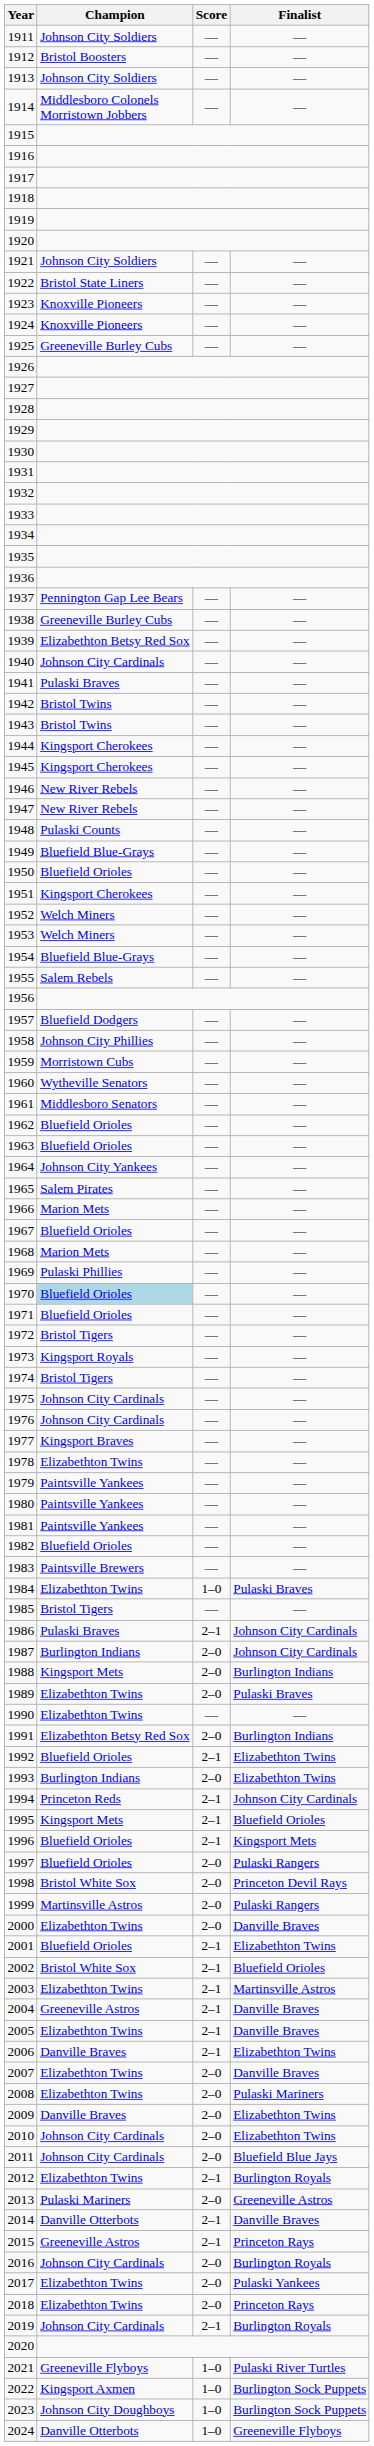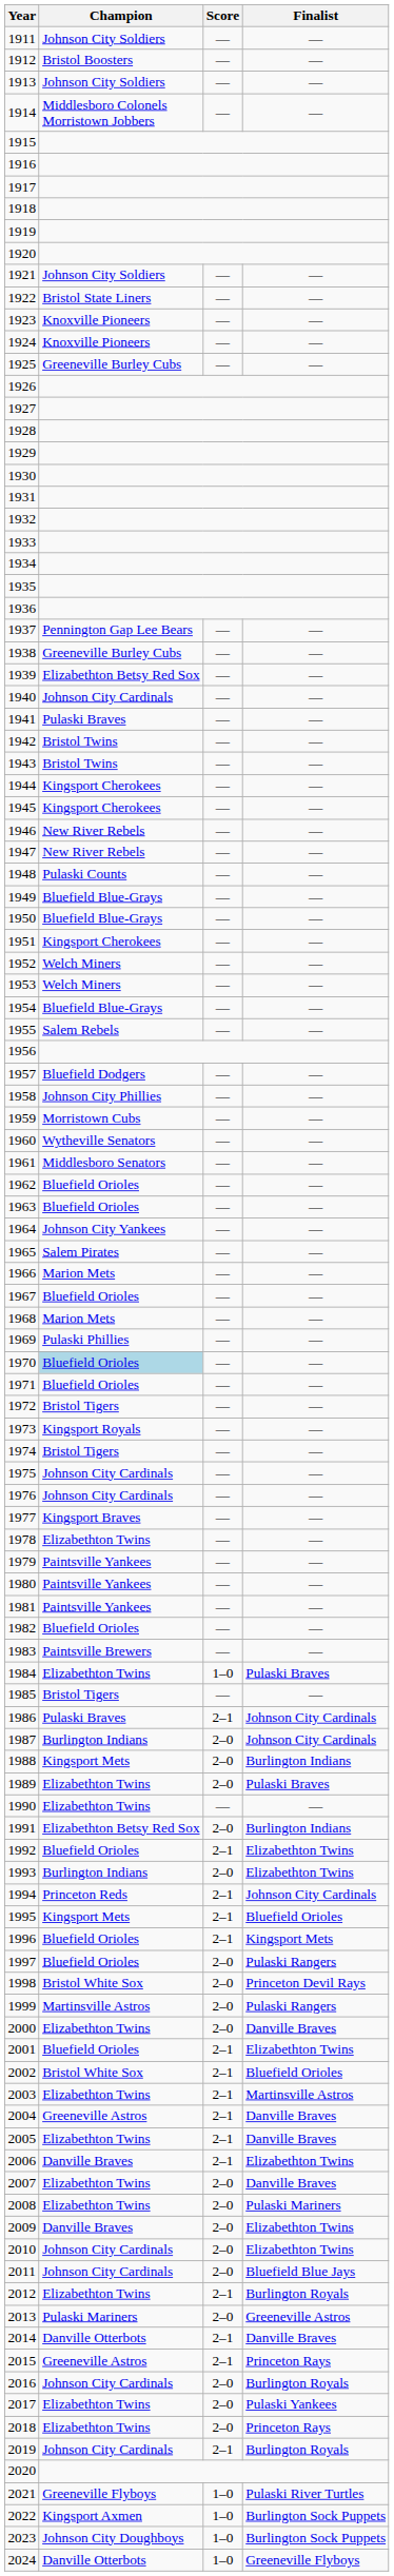 <table class="wikitable sortable" style="text-align:center;">
 <tr>
 <th>Year</th>
 <th>Champion</th>
 <th class="unsortable">Score</th>
 <th>Finalist</th>
 </tr>
 <tr>
 <td>1911</td>
 <td align=left><a href='#'>Johnson City Soldiers</a></td>
 <td>—</td>
 <td>—</td>
 </tr>
 <tr>
 <td>1912</td>
 <td align=left><a href='#'>Bristol Boosters</a></td>
 <td>—</td>
 <td>—</td>
 </tr>
 <tr>
 <td>1913</td>
 <td align=left><a href='#'>Johnson City Soldiers</a></td>
 <td>—</td>
 <td>—</td>
 </tr>
 <tr>
 <td>1914</td>
 <td align=left><a href='#'>Middlesboro Colonels</a><br><a href='#'>Morristown Jobbers</a></td>
 <td>—</td>
 <td>—</td>
 </tr>
 <tr>
 <td>1915</td>
 <td colspan=3; align=center></td>
 </tr>
 <tr>
 <td>1916</td>
 <td colspan=3; align=center></td>
 </tr>
 <tr>
 <td>1917</td>
 <td colspan=3; align=center></td>
 </tr>
 <tr>
 <td>1918</td>
 <td colspan=3; align=center></td>
 </tr>
 <tr>
 <td>1919</td>
 <td colspan=3; align=center></td>
 </tr>
 <tr>
 <td>1920</td>
 <td colspan=3; align=center></td>
 </tr>
 <tr>
 <td>1921</td>
 <td align=left><a href='#'>Johnson City Soldiers</a></td>
 <td>—</td>
 <td>—</td>
 </tr>
 <tr>
 <td>1922</td>
 <td align=left><a href='#'>Bristol State Liners</a></td>
 <td>—</td>
 <td>—</td>
 </tr>
 <tr>
 <td>1923</td>
 <td align=left><a href='#'>Knoxville Pioneers</a></td>
 <td>—</td>
 <td>—</td>
 </tr>
 <tr>
 <td>1924</td>
 <td align=left><a href='#'>Knoxville Pioneers</a></td>
 <td>—</td>
 <td>—</td>
 </tr>
 <tr>
 <td>1925</td>
 <td align=left><a href='#'>Greeneville Burley Cubs</a></td>
 <td>—</td>
 <td>—</td>
 </tr>
 <tr>
 <td>1926</td>
 <td colspan=3; align=center></td>
 </tr>
 <tr>
 <td>1927</td>
 <td colspan=3; align=center></td>
 </tr>
 <tr>
 <td>1928</td>
 <td colspan=3; align=center></td>
 </tr>
 <tr>
 <td>1929</td>
 <td colspan=3; align=center></td>
 </tr>
 <tr>
 <td>1930</td>
 <td colspan=3; align=center></td>
 </tr>
 <tr>
 <td>1931</td>
 <td colspan=3; align=center></td>
 </tr>
 <tr>
 <td>1932</td>
 <td colspan=3; align=center></td>
 </tr>
 <tr>
 <td>1933</td>
 <td colspan=3; align=center></td>
 </tr>
 <tr>
 <td>1934</td>
 <td colspan=3; align=center></td>
 </tr>
 <tr>
 <td>1935</td>
 <td colspan=3; align=center></td>
 </tr>
 <tr>
 <td>1936</td>
 <td colspan=3; align=center></td>
 </tr>
 <tr>
 <td>1937</td>
 <td align=left><a href='#'>Pennington Gap Lee Bears</a></td>
 <td>—</td>
 <td>—</td>
 </tr>
 <tr>
 <td>1938</td>
 <td align=left><a href='#'>Greeneville Burley Cubs</a></td>
 <td>—</td>
 <td>—</td>
 </tr>
 <tr>
 <td>1939</td>
 <td align=left><a href='#'>Elizabethton Betsy Red Sox</a></td>
 <td>—</td>
 <td>—</td>
 </tr>
 <tr>
 <td>1940</td>
 <td align=left><a href='#'>Johnson City Cardinals</a></td>
 <td>—</td>
 <td>—</td>
 </tr>
 <tr>
 <td>1941</td>
 <td align=left><a href='#'>Pulaski Braves</a></td>
 <td>—</td>
 <td>—</td>
 </tr>
 <tr>
 <td>1942</td>
 <td align=left><a href='#'>Bristol Twins</a></td>
 <td>—</td>
 <td>—</td>
 </tr>
 <tr>
 <td>1943</td>
 <td align=left><a href='#'>Bristol Twins</a></td>
 <td>—</td>
 <td>—</td>
 </tr>
 <tr>
 <td>1944</td>
 <td align=left><a href='#'>Kingsport Cherokees</a></td>
 <td>—</td>
 <td>—</td>
 </tr>
 <tr>
 <td>1945</td>
 <td align=left><a href='#'>Kingsport Cherokees</a></td>
 <td>—</td>
 <td>—</td>
 </tr>
 <tr>
 <td>1946</td>
 <td align=left><a href='#'>New River Rebels</a></td>
 <td>—</td>
 <td>—</td>
 </tr>
 <tr>
 <td>1947</td>
 <td align=left><a href='#'>New River Rebels</a></td>
 <td>—</td>
 <td>—</td>
 </tr>
 <tr>
 <td>1948</td>
 <td align=left><a href='#'>Pulaski Counts</a></td>
 <td>—</td>
 <td>—</td>
 </tr>
 <tr>
 <td>1949</td>
 <td align=left><a href='#'>Bluefield Blue-Grays</a></td>
 <td>—</td>
 <td>—</td>
 </tr>
 <tr>
 <td>1950</td>
-<td align=left><a href='#'>Bluefield Orioles</a></td>
+<td align=left><a href='#'>Bluefield Blue-Grays</a></td>
 <td>—</td>
 <td>—</td>
 </tr>
 <tr>
 <td>1951</td>
 <td align=left><a href='#'>Kingsport Cherokees</a></td>
 <td>—</td>
 <td>—</td>
 </tr>
 <tr>
 <td>1952</td>
 <td align=left><a href='#'>Welch Miners</a></td>
 <td>—</td>
 <td>—</td>
 </tr>
 <tr>
 <td>1953</td>
 <td align=left><a href='#'>Welch Miners</a></td>
 <td>—</td>
 <td>—</td>
 </tr>
 <tr>
 <td>1954</td>
 <td align=left><a href='#'>Bluefield Blue-Grays</a></td>
 <td>—</td>
 <td>—</td>
 </tr>
 <tr>
 <td>1955</td>
 <td align=left><a href='#'>Salem Rebels</a></td>
 <td>—</td>
 <td>—</td>
 </tr>
 <tr>
 <td>1956</td>
 <td colspan=3; align=center></td>
 </tr>
 <tr>
 <td>1957</td>
 <td align=left><a href='#'>Bluefield Dodgers</a></td>
 <td>—</td>
 <td>—</td>
 </tr>
 <tr>
 <td>1958</td>
 <td align=left><a href='#'>Johnson City Phillies</a></td>
 <td>—</td>
 <td>—</td>
 </tr>
 <tr>
 <td>1959</td>
 <td align=left><a href='#'>Morristown Cubs</a></td>
 <td>—</td>
 <td>—</td>
 </tr>
 <tr>
 <td>1960</td>
 <td align=left><a href='#'>Wytheville Senators</a></td>
 <td>—</td>
 <td>—</td>
 </tr>
 <tr>
 <td>1961</td>
 <td align=left><a href='#'>Middlesboro Senators</a></td>
 <td>—</td>
 <td>—</td>
 </tr>
 <tr>
 <td>1962</td>
 <td align=left><a href='#'>Bluefield Orioles</a></td>
 <td>—</td>
 <td>—</td>
 </tr>
 <tr>
 <td>1963</td>
 <td align=left><a href='#'>Bluefield Orioles</a></td>
 <td>—</td>
 <td>—</td>
 </tr>
 <tr>
 <td>1964</td>
 <td align=left><a href='#'>Johnson City Yankees</a></td>
 <td>—</td>
 <td>—</td>
 </tr>
 <tr>
 <td>1965</td>
 <td align=left><a href='#'>Salem Pirates</a></td>
 <td>—</td>
 <td>—</td>
 </tr>
 <tr>
 <td>1966</td>
 <td align=left><a href='#'>Marion Mets</a></td>
 <td>—</td>
 <td>—</td>
 </tr>
 <tr>
 <td>1967</td>
 <td align=left><a href='#'>Bluefield Orioles</a></td>
 <td>—</td>
 <td>—</td>
 </tr>
 <tr>
 <td>1968</td>
 <td align=left><a href='#'>Marion Mets</a></td>
 <td>—</td>
 <td>—</td>
 </tr>
 <tr>
 <td>1969</td>
 <td align=left><a href='#'>Pulaski Phillies</a></td>
 <td>—</td>
 <td>—</td>
 </tr>
 <tr>
 <td>1970</td>
 <td align=left style="background: lightblue;"><a href='#'>Bluefield Orioles</a></td>
 <td>—</td>
 <td>—</td>
 </tr>
 <tr>
 <td>1971</td>
 <td align=left><a href='#'>Bluefield Orioles</a></td>
 <td>—</td>
 <td>—</td>
 </tr>
 <tr>
 <td>1972</td>
 <td align=left><a href='#'>Bristol Tigers</a></td>
 <td>—</td>
 <td>—</td>
 </tr>
 <tr>
 <td>1973</td>
 <td align=left><a href='#'>Kingsport Royals</a></td>
 <td>—</td>
 <td>—</td>
 </tr>
 <tr>
 <td>1974</td>
 <td align=left><a href='#'>Bristol Tigers</a></td>
 <td>—</td>
 <td>—</td>
 </tr>
 <tr>
 <td>1975</td>
 <td align=left><a href='#'>Johnson City Cardinals</a></td>
 <td>—</td>
 <td>—</td>
 </tr>
 <tr>
 <td>1976</td>
 <td align=left><a href='#'>Johnson City Cardinals</a></td>
 <td>—</td>
 <td>—</td>
 </tr>
 <tr>
 <td>1977</td>
 <td align=left><a href='#'>Kingsport Braves</a></td>
 <td>—</td>
 <td>—</td>
 </tr>
 <tr>
 <td>1978</td>
 <td align=left><a href='#'>Elizabethton Twins</a></td>
 <td>—</td>
 <td>—</td>
 </tr>
 <tr>
 <td>1979</td>
 <td align=left><a href='#'>Paintsville Yankees</a></td>
 <td>—</td>
 <td>—</td>
 </tr>
 <tr>
 <td>1980</td>
 <td align=left><a href='#'>Paintsville Yankees</a></td>
 <td>—</td>
 <td>—</td>
 </tr>
 <tr>
 <td>1981</td>
 <td align=left><a href='#'>Paintsville Yankees</a></td>
 <td>—</td>
 <td>—</td>
 </tr>
 <tr>
 <td>1982</td>
 <td align=left><a href='#'>Bluefield Orioles</a></td>
 <td>—</td>
 <td>—</td>
 </tr>
 <tr>
 <td>1983</td>
 <td align=left><a href='#'>Paintsville Brewers</a></td>
 <td>—</td>
 <td>—</td>
 </tr>
 <tr>
 <td>1984</td>
 <td align=left><a href='#'>Elizabethton Twins</a></td>
 <td>1–0</td>
 <td align=left><a href='#'>Pulaski Braves</a></td>
 </tr>
 <tr>
 <td>1985</td>
 <td align=left><a href='#'>Bristol Tigers</a></td>
 <td>—</td>
 <td>—</td>
 </tr>
 <tr>
 <td>1986</td>
 <td align=left><a href='#'>Pulaski Braves</a></td>
 <td>2–1</td>
 <td align=left><a href='#'>Johnson City Cardinals</a></td>
 </tr>
 <tr>
 <td>1987</td>
 <td align=left><a href='#'>Burlington Indians</a></td>
 <td>2–0</td>
 <td align=left><a href='#'>Johnson City Cardinals</a></td>
 </tr>
 <tr>
 <td>1988</td>
 <td align=left><a href='#'>Kingsport Mets</a></td>
 <td>2–0</td>
 <td align=left><a href='#'>Burlington Indians</a></td>
 </tr>
 <tr>
 <td>1989</td>
 <td align=left><a href='#'>Elizabethton Twins</a></td>
 <td>2–0</td>
 <td align=left><a href='#'>Pulaski Braves</a></td>
 </tr>
 <tr>
 <td>1990</td>
 <td align=left><a href='#'>Elizabethton Twins</a></td>
 <td>—</td>
 <td>—</td>
 </tr>
 <tr>
 <td>1991</td>
 <td align=left><a href='#'>Elizabethton Betsy Red Sox</a></td>
 <td>2–0</td>
 <td align=left><a href='#'>Burlington Indians</a></td>
 </tr>
 <tr>
 <td>1992</td>
 <td align=left><a href='#'>Bluefield Orioles</a></td>
 <td>2–1</td>
 <td align=left><a href='#'>Elizabethton Twins</a></td>
 </tr>
 <tr>
 <td>1993</td>
 <td align=left><a href='#'>Burlington Indians</a></td>
 <td>2–0</td>
 <td align=left><a href='#'>Elizabethton Twins</a></td>
 </tr>
 <tr>
 <td>1994</td>
 <td align=left><a href='#'>Princeton Reds</a></td>
 <td>2–1</td>
 <td align=left><a href='#'>Johnson City Cardinals</a></td>
 </tr>
 <tr>
 <td>1995</td>
 <td align=left><a href='#'>Kingsport Mets</a></td>
 <td>2–1</td>
 <td align=left><a href='#'>Bluefield Orioles</a></td>
 </tr>
 <tr>
 <td>1996</td>
 <td align=left><a href='#'>Bluefield Orioles</a></td>
 <td>2–1</td>
 <td align=left><a href='#'>Kingsport Mets</a></td>
 </tr>
 <tr>
 <td>1997</td>
 <td align=left><a href='#'>Bluefield Orioles</a></td>
 <td>2–0</td>
 <td align=left><a href='#'>Pulaski Rangers</a></td>
 </tr>
 <tr>
 <td>1998</td>
 <td align=left><a href='#'>Bristol White Sox</a></td>
 <td>2–0</td>
 <td align=left><a href='#'>Princeton Devil Rays</a></td>
 </tr>
 <tr>
 <td>1999</td>
 <td align=left><a href='#'>Martinsville Astros</a></td>
 <td>2–0</td>
 <td align=left><a href='#'>Pulaski Rangers</a></td>
 </tr>
 <tr>
 <td>2000</td>
 <td align=left><a href='#'>Elizabethton Twins</a></td>
 <td>2–0</td>
 <td align=left><a href='#'>Danville Braves</a></td>
 </tr>
 <tr>
 <td>2001</td>
 <td align=left><a href='#'>Bluefield Orioles</a></td>
 <td>2–1</td>
 <td align=left><a href='#'>Elizabethton Twins</a></td>
 </tr>
 <tr>
 <td>2002</td>
 <td align=left><a href='#'>Bristol White Sox</a></td>
 <td>2–1</td>
 <td align=left><a href='#'>Bluefield Orioles</a></td>
 </tr>
 <tr>
 <td>2003</td>
 <td align=left><a href='#'>Elizabethton Twins</a></td>
 <td>2–1</td>
 <td align=left><a href='#'>Martinsville Astros</a></td>
 </tr>
 <tr>
 <td>2004</td>
 <td align=left><a href='#'>Greeneville Astros</a></td>
 <td>2–1</td>
 <td align=left><a href='#'>Danville Braves</a></td>
 </tr>
 <tr>
 <td>2005</td>
 <td align=left><a href='#'>Elizabethton Twins</a></td>
 <td>2–1</td>
 <td align=left><a href='#'>Danville Braves</a></td>
 </tr>
 <tr>
 <td>2006</td>
 <td align=left><a href='#'>Danville Braves</a></td>
 <td>2–1</td>
 <td align=left><a href='#'>Elizabethton Twins</a></td>
 </tr>
 <tr>
 <td>2007</td>
 <td align=left><a href='#'>Elizabethton Twins</a></td>
 <td>2–0</td>
 <td align=left><a href='#'>Danville Braves</a></td>
 </tr>
 <tr>
 <td>2008</td>
 <td align=left><a href='#'>Elizabethton Twins</a></td>
 <td>2–0</td>
 <td align=left><a href='#'>Pulaski Mariners</a></td>
 </tr>
 <tr>
 <td>2009</td>
 <td align=left><a href='#'>Danville Braves</a></td>
 <td>2–0</td>
 <td align=left><a href='#'>Elizabethton Twins</a></td>
 </tr>
 <tr>
 <td>2010</td>
 <td align=left><a href='#'>Johnson City Cardinals</a></td>
 <td>2–0</td>
 <td align=left><a href='#'>Elizabethton Twins</a></td>
 </tr>
 <tr>
 <td>2011</td>
 <td align=left><a href='#'>Johnson City Cardinals</a></td>
 <td>2–0</td>
 <td align=left><a href='#'>Bluefield Blue Jays</a></td>
 </tr>
 <tr>
 <td>2012</td>
 <td align=left><a href='#'>Elizabethton Twins</a></td>
 <td>2–1</td>
 <td align=left><a href='#'>Burlington Royals</a></td>
 </tr>
 <tr>
 <td>2013</td>
 <td align=left><a href='#'>Pulaski Mariners</a></td>
 <td>2–0</td>
 <td align=left><a href='#'>Greeneville Astros</a></td>
 </tr>
 <tr>
 <td>2014</td>
 <td align=left><a href='#'>Danville Otterbots</a></td>
 <td>2–1</td>
 <td align=left><a href='#'>Danville Braves</a></td>
 </tr>
 <tr>
 <td>2015</td>
 <td align=left><a href='#'>Greeneville Astros</a></td>
 <td>2–1</td>
 <td align=left><a href='#'>Princeton Rays</a></td>
 </tr>
 <tr>
 <td>2016</td>
 <td align=left><a href='#'>Johnson City Cardinals</a></td>
 <td>2–0</td>
 <td align=left><a href='#'>Burlington Royals</a></td>
 </tr>
 <tr>
 <td>2017</td>
 <td align=left><a href='#'>Elizabethton Twins</a></td>
 <td>2–0</td>
 <td align=left><a href='#'>Pulaski Yankees</a></td>
 </tr>
 <tr>
 <td>2018</td>
 <td align=left><a href='#'>Elizabethton Twins</a></td>
 <td>2–0</td>
 <td align=left><a href='#'>Princeton Rays</a></td>
 </tr>
 <tr>
 <td>2019</td>
 <td align=left><a href='#'>Johnson City Cardinals</a></td>
 <td>2–1</td>
 <td align=left><a href='#'>Burlington Royals</a></td>
 </tr>
 <tr>
 <td>2020</td>
 <td align=center colspan="3"></td>
 </tr>
 <tr>
 <td>2021</td>
 <td align=left><a href='#'>Greeneville Flyboys</a></td>
 <td>1–0</td>
 <td align=left><a href='#'>Pulaski River Turtles</a></td>
 </tr>
 <tr>
 <td>2022</td>
 <td align=left><a href='#'>Kingsport Axmen</a></td>
 <td>1–0</td>
 <td align=left><a href='#'>Burlington Sock Puppets</a></td>
 </tr>
 <tr>
 <td>2023</td>
 <td align=left><a href='#'>Johnson City Doughboys</a></td>
 <td>1–0</td>
 <td align=left><a href='#'>Burlington Sock Puppets</a></td>
 </tr>
 <tr>
 <td>2024</td>
 <td align=left><a href='#'>Danville Otterbots</a></td>
 <td>1–0</td>
 <td align=left><a href='#'>Greeneville Flyboys</a></td>
 </tr>
 </table>
